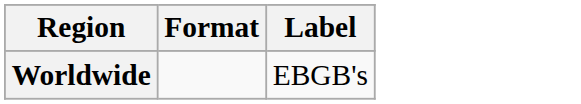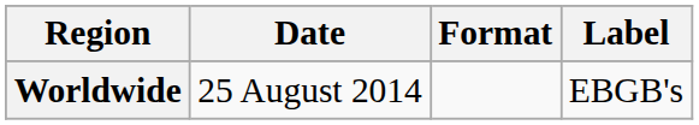 <table class="wikitable plainrowheaders">
 <tr>
 <th scope="col">Region</th>
+<th scope="col">Date</th>
 <th scope="col">Format</th>
 <th scope="col">Label</th>
 </tr>
 <tr>
 <th scope="row">Worldwide</th>
+<td>25 August 2014</td>
 <td></td>
 <td>EBGB's</td>
 </tr>
 </table>
